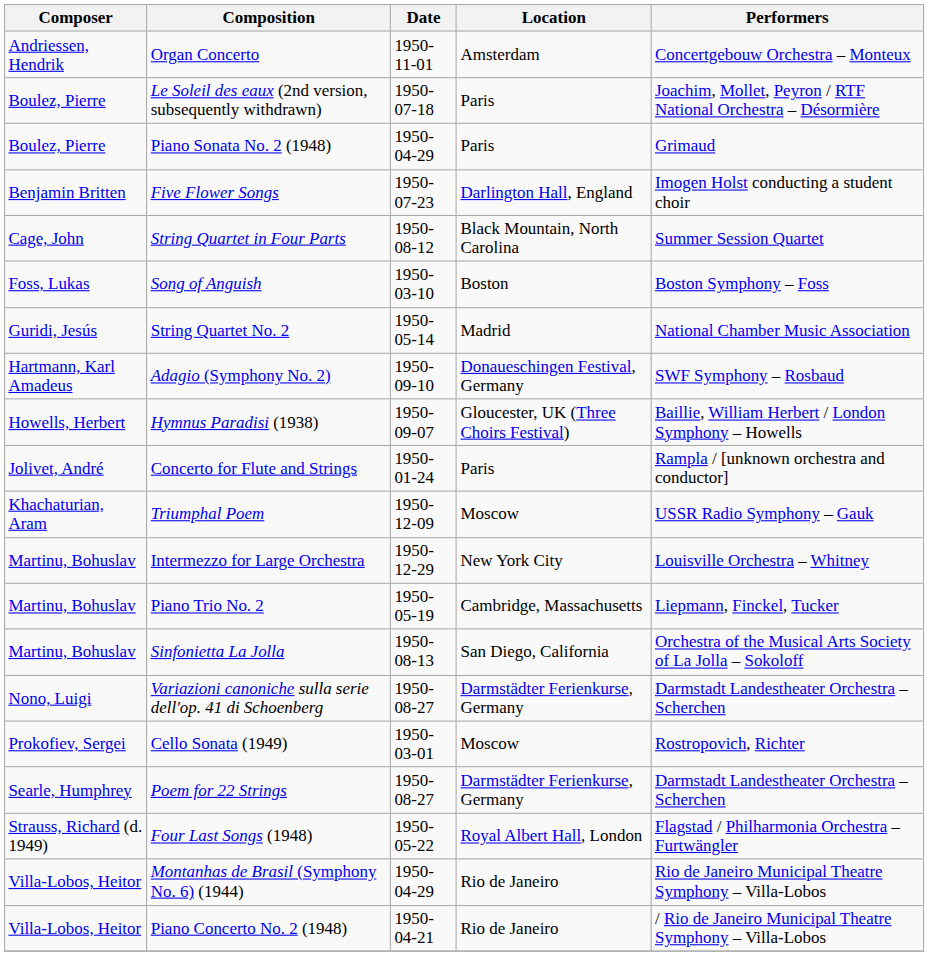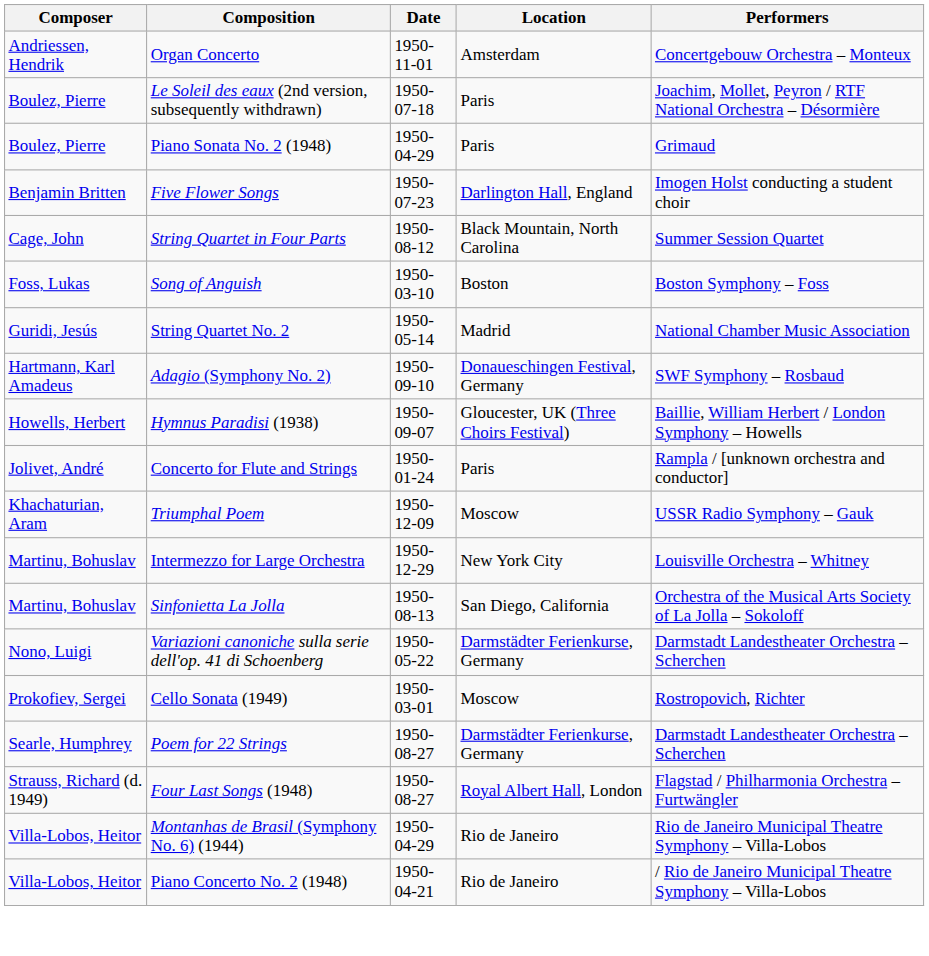 <table class="wikitable sortable">
 <tr>
 <th>Composer</th>
 <th>Composition</th>
 <th>Date</th>
 <th>Location</th>
 <th>Performers</th>
 </tr>
 <tr>
 <td><a href='#'>Andriessen, Hendrik</a></td>
 <td><a href='#'>Organ Concerto</a></td>
 <td>1950-11-01</td>
 <td>Amsterdam</td>
 <td><a href='#'>Concertgebouw Orchestra</a> – <a href='#'>Monteux</a></td>
 </tr>
 <tr>
 <td><a href='#'>Boulez, Pierre</a></td>
 <td><em><a href='#'>Le Soleil des eaux</a></em> (2nd version, subsequently withdrawn)</td>
 <td>1950-07-18</td>
 <td>Paris</td>
 <td><a href='#'>Joachim</a>, <a href='#'>Mollet</a>, <a href='#'>Peyron</a> / <a href='#'>RTF National Orchestra</a> – <a href='#'>Désormière</a></td>
 </tr>
 <tr>
 <td><a href='#'>Boulez, Pierre</a></td>
 <td><a href='#'>Piano Sonata No. 2</a> (1948)</td>
 <td>1950-04-29</td>
 <td>Paris</td>
 <td><a href='#'>Grimaud</a></td>
 </tr>
 <tr>
 <td><a href='#'>Benjamin Britten</a></td>
 <td><em><a href='#'>Five Flower Songs</a></em></td>
 <td>1950-07-23</td>
 <td><a href='#'>Darlington Hall</a>, England</td>
 <td><a href='#'>Imogen Holst</a> conducting a student choir</td>
 </tr>
 <tr>
 <td><a href='#'>Cage, John</a></td>
 <td><em><a href='#'>String Quartet in Four Parts</a></em></td>
 <td>1950-08-12</td>
 <td>Black Mountain, North Carolina</td>
 <td><a href='#'>Summer Session Quartet</a></td>
 </tr>
 <tr>
 <td><a href='#'>Foss, Lukas</a></td>
 <td><em><a href='#'>Song of Anguish</a></em></td>
 <td>1950-03-10</td>
 <td>Boston</td>
 <td><a href='#'>Boston Symphony</a> – <a href='#'>Foss</a></td>
 </tr>
 <tr>
 <td><a href='#'>Guridi, Jesús</a></td>
 <td><a href='#'>String Quartet No. 2</a></td>
 <td>1950-05-14</td>
 <td>Madrid</td>
 <td><a href='#'>National Chamber Music Association</a></td>
 </tr>
 <tr>
 <td><a href='#'>Hartmann, Karl Amadeus</a></td>
 <td><a href='#'><em>Adagio</em> (Symphony No. 2)</a></td>
 <td>1950-09-10</td>
 <td><a href='#'>Donaueschingen Festival</a>, Germany</td>
 <td><a href='#'>SWF Symphony</a> – <a href='#'>Rosbaud</a></td>
 </tr>
 <tr>
 <td><a href='#'>Howells, Herbert</a></td>
 <td><em><a href='#'>Hymnus Paradisi</a></em> (1938)</td>
 <td>1950-09-07</td>
 <td>Gloucester, UK (<a href='#'>Three Choirs Festival</a>)</td>
 <td><a href='#'>Baillie</a>, <a href='#'>William Herbert</a> / <a href='#'>London Symphony</a> – Howells</td>
 </tr>
 <tr>
 <td><a href='#'>Jolivet, André</a></td>
 <td><a href='#'>Concerto for Flute and Strings</a></td>
 <td>1950-01-24</td>
 <td>Paris</td>
 <td><a href='#'>Rampla</a> / [unknown orchestra and conductor]</td>
 </tr>
 <tr>
 <td><a href='#'>Khachaturian, Aram</a></td>
 <td><em><a href='#'>Triumphal Poem</a></em></td>
 <td>1950-12-09</td>
 <td>Moscow</td>
 <td><a href='#'>USSR Radio Symphony</a> – <a href='#'>Gauk</a></td>
 </tr>
 <tr>
 <td><a href='#'>Martinu, Bohuslav</a></td>
 <td><a href='#'>Intermezzo for Large Orchestra</a></td>
 <td>1950-12-29</td>
 <td>New York City</td>
 <td><a href='#'>Louisville Orchestra</a> – <a href='#'>Whitney</a></td>
 </tr>
 <tr>
 <td><a href='#'>Martinu, Bohuslav</a></td>
-<td><a href='#'>Piano Trio No. 2</a></td>
-<td>1950-05-19</td>
-<td>Cambridge, Massachusetts</td>
-<td><a href='#'>Liepmann</a>, <a href='#'>Finckel</a>, <a href='#'>Tucker</a></td>
-</tr>
-<tr>
-<td><a href='#'>Martinu, Bohuslav</a></td>
 <td><em><a href='#'>Sinfonietta La Jolla</a></em></td>
 <td>1950-08-13</td>
 <td>San Diego, California</td>
 <td><a href='#'>Orchestra of the Musical Arts Society of La Jolla</a> – <a href='#'>Sokoloff</a></td>
 </tr>
 <tr>
 <td><a href='#'>Nono, Luigi</a></td>
 <td><em><a href='#'>Variazioni canoniche</a> sulla serie dell'op. 41 di Schoenberg</em></td>
-<td>1950-08-27</td>
+<td>1950-05-22</td>
 <td><a href='#'>Darmstädter Ferienkurse</a>, Germany</td>
 <td><a href='#'>Darmstadt Landestheater Orchestra</a> – <a href='#'>Scherchen</a></td>
 </tr>
 <tr>
 <td><a href='#'>Prokofiev, Sergei</a></td>
 <td><a href='#'>Cello Sonata</a> (1949)</td>
 <td>1950-03-01</td>
 <td>Moscow</td>
 <td><a href='#'>Rostropovich</a>, <a href='#'>Richter</a></td>
 </tr>
 <tr>
 <td><a href='#'>Searle, Humphrey</a></td>
 <td><em><a href='#'>Poem for 22 Strings</a></em></td>
 <td>1950-08-27</td>
 <td><a href='#'>Darmstädter Ferienkurse</a>, Germany</td>
 <td><a href='#'>Darmstadt Landestheater Orchestra</a> – <a href='#'>Scherchen</a></td>
 </tr>
 <tr>
 <td><a href='#'>Strauss, Richard</a> (d. 1949)</td>
 <td><em><a href='#'>Four Last Songs</a></em> (1948)</td>
-<td>1950-05-22</td>
+<td>1950-08-27</td>
 <td><a href='#'>Royal Albert Hall</a>, London</td>
 <td><a href='#'>Flagstad</a> / <a href='#'>Philharmonia Orchestra</a> – <a href='#'>Furtwängler</a></td>
 </tr>
 <tr>
 <td><a href='#'>Villa-Lobos, Heitor</a></td>
 <td><a href='#'><em>Montanhas de Brasil</em> (Symphony No. 6)</a> (1944)</td>
 <td>1950-04-29</td>
 <td>Rio de Janeiro</td>
 <td><a href='#'>Rio de Janeiro Municipal Theatre Symphony</a> – Villa-Lobos </td>
 </tr>
 <tr>
 <td><a href='#'>Villa-Lobos, Heitor</a></td>
 <td><a href='#'>Piano Concerto No. 2</a> (1948)</td>
 <td>1950-04-21</td>
 <td>Rio de Janeiro</td>
 <td> / <a href='#'>Rio de Janeiro Municipal Theatre Symphony</a> – Villa-Lobos</td>
 </tr>
 <tr>
 </tr>
 </table>
